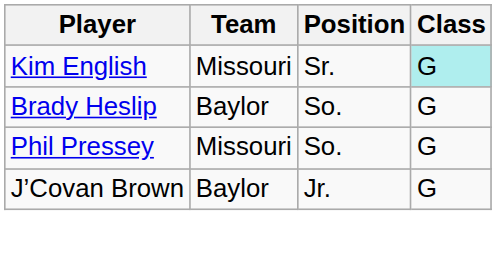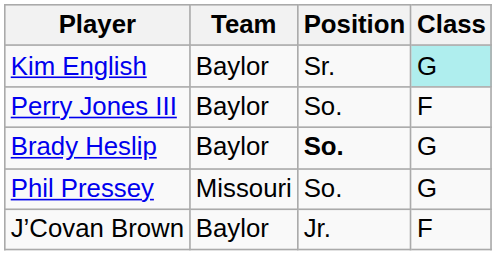 <table class="wikitable">
 <tr>
 <th>Player</th>
 <th>Team</th>
 <th>Position</th>
 <th>Class</th>
 </tr>
 <tr>
 <td><a href='#'>Kim English</a></td>
-<td>Missouri</td>
+<td>Baylor</td>
 <td>Sr.</td>
 <td style="background: paleturquoise;">G</td>
 </tr>
 <tr>
+<td><a href='#'>Perry Jones III</a></td>
+<td>Baylor</td>
+<td>So.</td>
+<td>F</td>
+</tr>
+<tr>
 <td><a href='#'>Brady Heslip</a></td>
 <td>Baylor</td>
-<td>So.</td>
+<td><strong>So.</strong></td>
 <td>G</td>
 </tr>
 <tr>
 <td><a href='#'>Phil Pressey</a></td>
 <td>Missouri</td>
 <td>So.</td>
 <td>G</td>
 </tr>
 <tr>
 <td>J’Covan Brown</td>
 <td>Baylor</td>
 <td>Jr.</td>
-<td>G</td>
+<td>F</td>
 </tr>
 </table>
